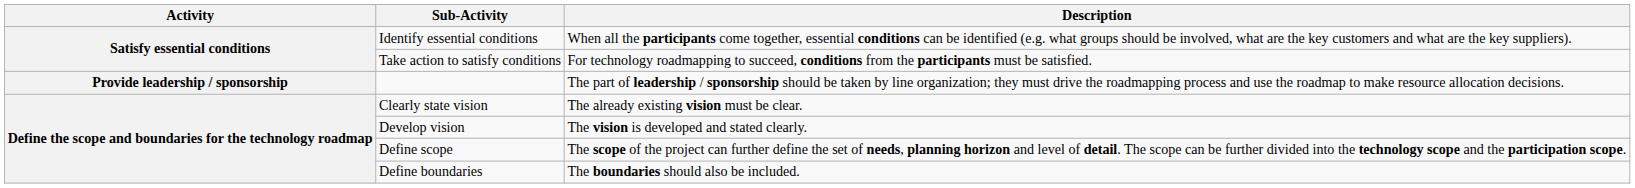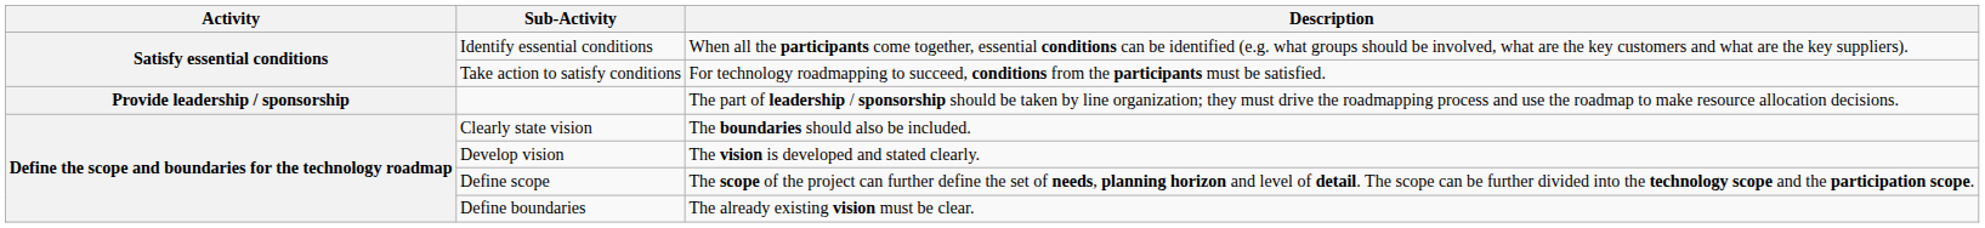 <table class="wikitable">
 <tr>
 <th>Activity</th>
 <th>Sub-Activity</th>
 <th>Description</th>
 </tr>
 <tr>
 <th rowspan=2>Satisfy essential conditions</th>
 <td>Identify essential conditions</td>
 <td>When all the <strong>participants</strong> come together, essential <strong>conditions</strong> can be identified (e.g. what groups should be involved, what are the key customers and what are the key suppliers).</td>
 </tr>
 <tr>
 <td>Take action to satisfy conditions</td>
 <td>For technology roadmapping to succeed, <strong>conditions</strong> from the <strong>participants</strong> must be satisfied.</td>
 </tr>
 <tr>
 <th>Provide leadership / sponsorship</th>
 <td> </td>
 <td>The part of <strong>leadership</strong> / <strong>sponsorship</strong> should be taken by line organization; they must drive the roadmapping process and use the roadmap to make resource allocation decisions.</td>
 </tr>
 <tr>
 <th rowspan=4>Define the scope and boundaries for the technology roadmap</th>
 <td>Clearly state vision</td>
-<td>The already existing <strong>vision</strong> must be clear.</td>
+<td>The <strong>boundaries</strong> should also be included.</td>
 </tr>
 <tr>
 <td>Develop vision</td>
 <td>The <strong>vision</strong> is developed and stated clearly.</td>
 </tr>
 <tr>
 <td>Define scope</td>
 <td>The <strong>scope</strong> of the project can further define the set of <strong>needs</strong>, <strong>planning horizon</strong> and level of <strong>detail</strong>. The scope can be further divided into the <strong>technology scope</strong> and the <strong>participation scope</strong>.</td>
 </tr>
 <tr>
 <td>Define boundaries</td>
-<td>The <strong>boundaries</strong> should also be included.</td>
+<td>The already existing <strong>vision</strong> must be clear.</td>
 </tr>
 </table>
